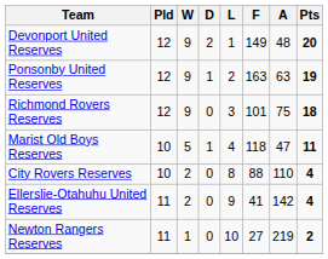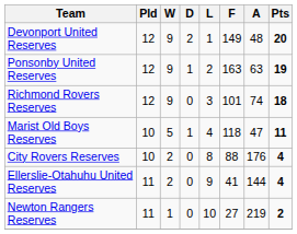 <table class="wikitable" style="text-align:center;">
 <tr>
 <th width=175>Team</th>
 <th width=20 abbr="Played">Pld</th>
 <th width=20 abbr="Won">W</th>
 <th width=20 abbr="Drawn">D</th>
 <th width=20 abbr="Lost">L</th>
 <th width=20 abbr="For">F</th>
 <th width=20 abbr="Against">A</th>
 <th width=20 abbr="Points">Pts</th>
 </tr>
 <tr>
 <td style="text-align:left;"><a href='#'>Devonport United Reserves</a></td>
 <td>12</td>
 <td>9</td>
 <td>2</td>
 <td>1</td>
 <td>149</td>
 <td>48</td>
 <td><strong>20</strong></td>
 </tr>
 <tr>
 <td style="text-align:left;"><a href='#'>Ponsonby United Reserves</a></td>
 <td>12</td>
 <td>9</td>
 <td>1</td>
 <td>2</td>
 <td>163</td>
 <td>63</td>
 <td><strong>19</strong></td>
 </tr>
 <tr>
 <td style="text-align:left;"><a href='#'>Richmond Rovers Reserves</a></td>
 <td>12</td>
 <td>9</td>
 <td>0</td>
 <td>3</td>
 <td>101</td>
-<td>75</td>
+<td>74</td>
 <td><strong>18</strong></td>
 </tr>
 <tr>
 <td style="text-align:left;"><a href='#'>Marist Old Boys Reserves</a></td>
 <td>10</td>
 <td>5</td>
 <td>1</td>
 <td>4</td>
 <td>118</td>
 <td>47</td>
 <td><strong>11</strong></td>
 </tr>
 <tr>
 <td style="text-align:left;"><a href='#'>City Rovers Reserves</a></td>
 <td>10</td>
 <td>2</td>
 <td>0</td>
 <td>8</td>
 <td>88</td>
-<td>110</td>
+<td>176</td>
 <td><strong>4</strong></td>
 </tr>
 <tr>
 <td style="text-align:left;"><a href='#'>Ellerslie-Otahuhu United Reserves</a></td>
 <td>11</td>
 <td>2</td>
 <td>0</td>
 <td>9</td>
 <td>41</td>
-<td>142</td>
+<td>144</td>
 <td><strong>4</strong></td>
 </tr>
 <tr>
 <td style="text-align:left;"><a href='#'>Newton Rangers Reserves</a></td>
 <td>11</td>
 <td>1</td>
 <td>0</td>
 <td>10</td>
 <td>27</td>
 <td>219</td>
 <td><strong>2</strong></td>
 </tr>
 <tr>
 </tr>
 </table>
